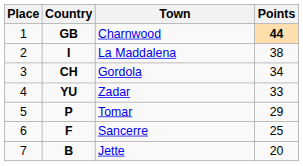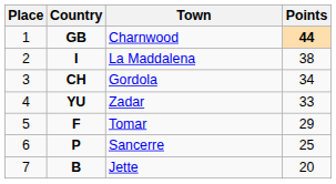 <table class="wikitable">
 <tr>
 <th width="25">Place</th>
 <th width="25">Country</th>
 <th width="200">Town</th>
 <th width="25">Points</th>
 </tr>
 <tr>
 <td align="center">1</td>
 <td align="center"><strong>GB</strong></td>
 <td align="left"><a href='#'>Charnwood</a></td>
 <td align="center" style="background:NavajoWhite;"><strong>44</strong></td>
 </tr>
 <tr>
 <td align="center">2</td>
 <td align="center"><strong>I</strong></td>
 <td align="left"><a href='#'>La Maddalena</a></td>
 <td align="center">38</td>
 </tr>
 <tr>
 <td align="center">3</td>
 <td align="center"><strong>CH</strong></td>
 <td align="left"><a href='#'>Gordola</a></td>
 <td align="center">34</td>
 </tr>
 <tr>
 <td align="center">4</td>
 <td align="center"><strong>YU</strong></td>
 <td align="left"><a href='#'>Zadar</a></td>
 <td align="center">33</td>
 </tr>
 <tr>
 <td align="center">5</td>
-<td align="center"><strong>P</strong></td>
+<td align="center"><strong>F</strong></td>
 <td align="left"><a href='#'>Tomar</a></td>
 <td align="center">29</td>
 </tr>
 <tr>
 <td align="center">6</td>
-<td align="center"><strong>F</strong></td>
+<td align="center"><strong>P</strong></td>
 <td align="left"><a href='#'>Sancerre</a></td>
 <td align="center">25</td>
 </tr>
 <tr>
 <td align="center">7</td>
 <td align="center"><strong>B</strong></td>
 <td align="left"><a href='#'>Jette</a></td>
 <td align="center">20</td>
 </tr>
 </table>
